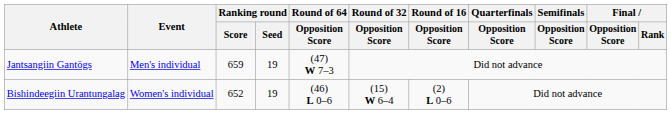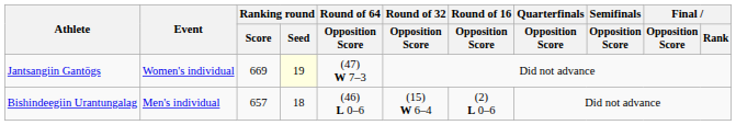 <table class="wikitable" style="font-size:90%">
 <tr>
 <th rowspan="2">Athlete</th>
 <th rowspan="2">Event</th>
 <th colspan="2">Ranking round</th>
 <th>Round of 64</th>
 <th>Round of 32</th>
 <th>Round of 16</th>
 <th>Quarterfinals</th>
 <th>Semifinals</th>
 <th colspan="2">Final / </th>
 </tr>
 <tr style="font-size:95%">
 <th>Score</th>
 <th>Seed</th>
 <th>Opposition<br>Score</th>
 <th>Opposition<br>Score</th>
 <th>Opposition<br>Score</th>
 <th>Opposition<br>Score</th>
 <th>Opposition<br>Score</th>
 <th>Opposition<br>Score</th>
 <th>Rank</th>
 </tr>
 <tr align=center>
 <td align=left><a href='#'>Jantsangiin Gantögs</a></td>
-<td align=left><a href='#'>Men's individual</a></td>
-<td>659</td>
-<td>19</td>
+<td align=left><a href='#'>Women's individual</a></td>
+<td>669</td>
+<td style="background: lightyellow;">19</td>
 <td> (47)<br><strong>W</strong> 7–3</td>
 <td colspan=6>Did not advance</td>
 </tr>
 <tr align=center>
 <td align=left><a href='#'>Bishindeegiin Urantungalag</a></td>
-<td align=left><a href='#'>Women's individual</a></td>
-<td>652</td>
-<td>19</td>
+<td align=left><a href='#'>Men's individual</a></td>
+<td>657</td>
+<td>18</td>
 <td> (46)<br><strong>L</strong> 0–6</td>
 <td> (15)<br><strong>W</strong> 6–4</td>
 <td> (2)<br><strong>L</strong> 0–6</td>
 <td colspan=4>Did not advance</td>
 </tr>
 </table>
